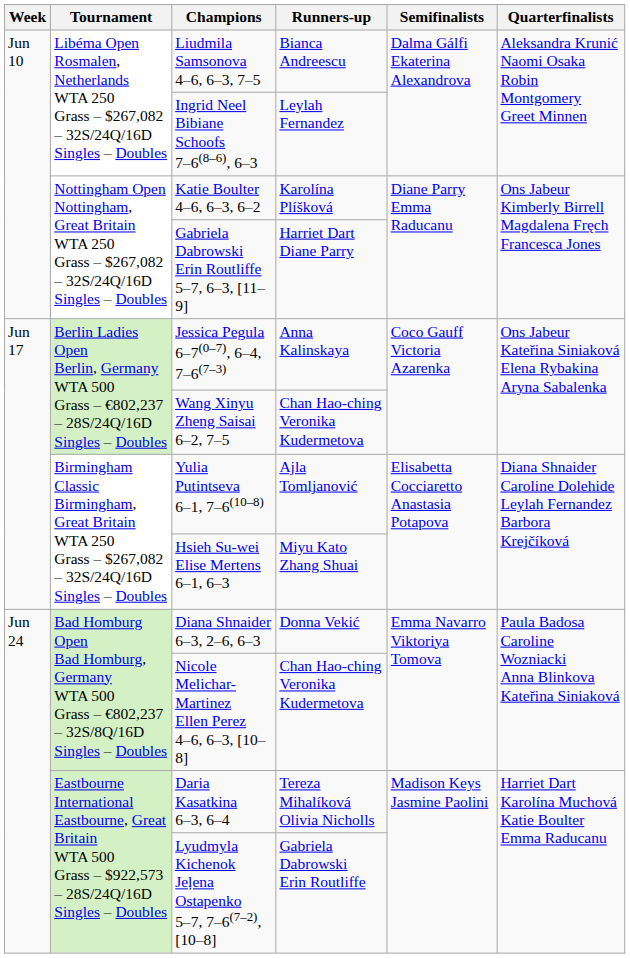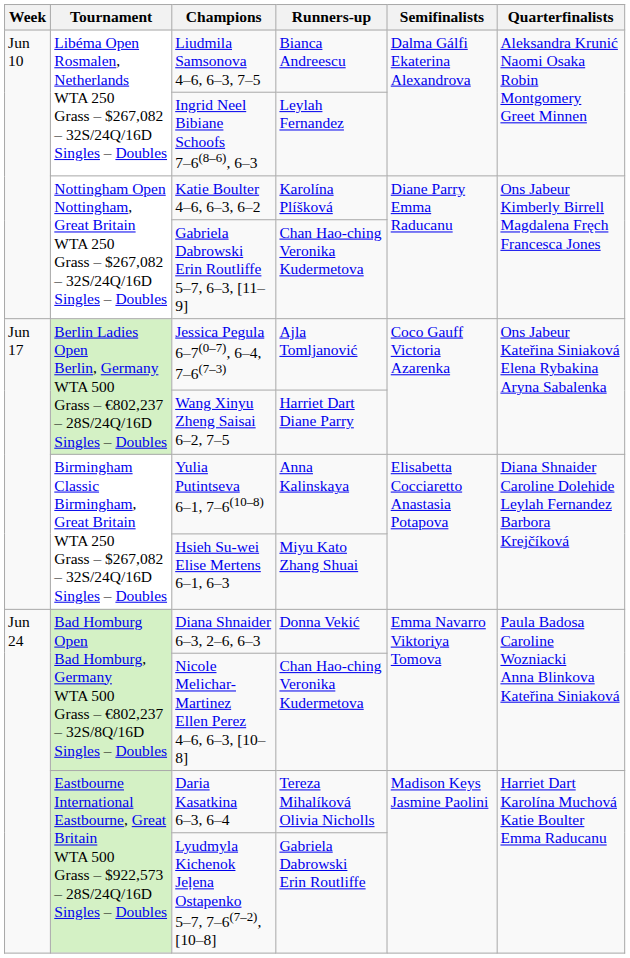 <table class="wikitable" style=font-size:95%>
 <tr>
 <th style="width:48px;">Week</th>
 <th style="width:248px;">Tournament</th>
 <th style="width:200px;">Champions</th>
 <th style="width:200px;">Runners-up</th>
 <th style="width:190px;">Semifinalists</th>
 <th style="width:190px;">Quarterfinalists</th>
 </tr>
 <tr style="vertical-align:top">
 <td rowspan="4">Jun 10</td>
 <td style="background:#fff;" rowspan="2"><a href='#'>Libéma Open</a> <br> <a href='#'>Rosmalen</a>, <a href='#'>Netherlands</a> <br> WTA 250 <br> Grass – $267,082 – 32S/24Q/16D <br> <a href='#'>Singles</a> – <a href='#'>Doubles</a></td>
 <td> <a href='#'>Liudmila Samsonova</a> <br> 4–6, 6–3, 7–5</td>
 <td> <a href='#'>Bianca Andreescu</a></td>
 <td rowspan=2> <a href='#'>Dalma Gálfi</a> <br>  <a href='#'>Ekaterina Alexandrova</a></td>
 <td rowspan=2> <a href='#'>Aleksandra Krunić</a> <br> <a href='#'>Naomi Osaka</a> <br> <a href='#'>Robin Montgomery</a> <br>  <a href='#'>Greet Minnen</a></td>
 </tr>
 <tr style="vertical-align:top">
 <td> <a href='#'>Ingrid Neel</a> <br>  <a href='#'>Bibiane Schoofs</a> <br> 7–6<sup>(8–6)</sup>, 6–3</td>
 <td> <a href='#'>Leylah Fernandez</a></td>
 </tr>
 <tr style="vertical-align:top">
 <td style="background:#fff;" rowspan="2"><a href='#'>Nottingham Open</a> <br> <a href='#'>Nottingham</a>, <a href='#'>Great Britain</a> <br> WTA 250 <br> Grass – $267,082 – 32S/24Q/16D <br> <a href='#'>Singles</a> – <a href='#'>Doubles</a></td>
 <td> <a href='#'>Katie Boulter</a> <br> 4–6, 6–3, 6–2</td>
 <td> <a href='#'>Karolína Plíšková</a></td>
 <td rowspan=2> <a href='#'>Diane Parry</a> <br>  <a href='#'>Emma Raducanu</a></td>
 <td rowspan=2> <a href='#'>Ons Jabeur</a> <br> <a href='#'>Kimberly Birrell</a> <br> <a href='#'>Magdalena Fręch</a> <br>  <a href='#'>Francesca Jones</a></td>
 </tr>
 <tr style="vertical-align:top">
 <td> <a href='#'>Gabriela Dabrowski</a> <br>  <a href='#'>Erin Routliffe</a> <br> 5–7, 6–3, [11–9]</td>
-<td> <a href='#'>Harriet Dart</a> <br>  <a href='#'>Diane Parry</a></td>
+<td> <a href='#'>Chan Hao-ching</a> <br>  <a href='#'>Veronika Kudermetova</a></td>
 </tr>
 <tr style="vertical-align:top">
 <td rowspan="4">Jun 17</td>
 <td style="background:#D4F1C5;" rowspan="2"><a href='#'>Berlin Ladies Open</a> <br> <a href='#'>Berlin</a>, <a href='#'>Germany</a> <br> WTA 500 <br> Grass – €802,237 – 28S/24Q/16D <br> <a href='#'>Singles</a> – <a href='#'>Doubles</a></td>
 <td> <a href='#'>Jessica Pegula</a> <br> 6–7<sup>(0–7)</sup>, 6–4, 7–6<sup>(7–3)</sup></td>
-<td> <a href='#'>Anna Kalinskaya</a></td>
+<td> <a href='#'>Ajla Tomljanović</a></td>
 <td rowspan=2> <a href='#'>Coco Gauff</a> <br>  <a href='#'>Victoria Azarenka</a></td>
 <td rowspan=2> <a href='#'>Ons Jabeur</a> <br>  <a href='#'>Kateřina Siniaková</a> <br> <a href='#'>Elena Rybakina</a> <br>  <a href='#'>Aryna Sabalenka</a></td>
 </tr>
 <tr style="vertical-align:top">
 <td> <a href='#'>Wang Xinyu</a> <br>  <a href='#'>Zheng Saisai</a><br> 6–2, 7–5</td>
-<td> <a href='#'>Chan Hao-ching</a> <br>  <a href='#'>Veronika Kudermetova</a></td>
+<td> <a href='#'>Harriet Dart</a> <br>  <a href='#'>Diane Parry</a></td>
 </tr>
 <tr style="vertical-align:top">
 <td style="background:#fff;" rowspan="2"><a href='#'>Birmingham Classic</a> <br> <a href='#'>Birmingham</a>, <a href='#'>Great Britain</a> <br> WTA 250 <br> Grass – $267,082 – 32S/24Q/16D <br> <a href='#'>Singles</a> – <a href='#'>Doubles</a></td>
 <td> <a href='#'>Yulia Putintseva</a> <br> 6–1, 7–6<sup>(10–8)</sup></td>
-<td> <a href='#'>Ajla Tomljanović</a></td>
+<td> <a href='#'>Anna Kalinskaya</a></td>
 <td rowspan=2> <a href='#'>Elisabetta Cocciaretto</a> <br>  <a href='#'>Anastasia Potapova</a></td>
 <td rowspan=2> <a href='#'>Diana Shnaider</a> <br>  <a href='#'>Caroline Dolehide</a> <br>  <a href='#'>Leylah Fernandez</a> <br>  <a href='#'>Barbora Krejčíková</a></td>
 </tr>
 <tr style="vertical-align:top">
 <td> <a href='#'>Hsieh Su-wei</a> <br>  <a href='#'>Elise Mertens</a> <br> 6–1, 6–3</td>
 <td> <a href='#'>Miyu Kato</a> <br>  <a href='#'>Zhang Shuai</a></td>
 </tr>
 <tr style="vertical-align:top">
 <td rowspan="4">Jun 24</td>
 <td style="background:#D4F1C5;" rowspan="2"><a href='#'>Bad Homburg Open</a> <br> <a href='#'>Bad Homburg</a>, <a href='#'>Germany</a> <br> WTA 500 <br> Grass – €802,237 – 32S/8Q/16D <br> <a href='#'>Singles</a> – <a href='#'>Doubles</a></td>
 <td> <a href='#'>Diana Shnaider</a> <br> 6–3, 2–6, 6–3</td>
 <td> <a href='#'>Donna Vekić</a></td>
 <td rowspan=2> <a href='#'>Emma Navarro</a> <br>  <a href='#'>Viktoriya Tomova</a></td>
 <td rowspan=2> <a href='#'>Paula Badosa</a> <br>  <a href='#'>Caroline Wozniacki</a> <br>  <a href='#'>Anna Blinkova</a> <br>  <a href='#'>Kateřina Siniaková</a></td>
 </tr>
 <tr style="vertical-align:top">
 <td> <a href='#'>Nicole Melichar-Martinez</a> <br>  <a href='#'>Ellen Perez</a> <br> 4–6, 6–3, [10–8]</td>
 <td> <a href='#'>Chan Hao-ching</a> <br>  <a href='#'>Veronika Kudermetova</a></td>
 </tr>
 <tr style="vertical-align:top">
 <td style="background:#D4F1C5;" rowspan="2"><a href='#'>Eastbourne International</a> <br> <a href='#'>Eastbourne</a>, <a href='#'>Great Britain</a> <br> WTA 500 <br> Grass – $922,573 – 28S/24Q/16D <br> <a href='#'>Singles</a> – <a href='#'>Doubles</a></td>
 <td> <a href='#'>Daria Kasatkina</a> <br> 6–3, 6–4</td>
 <td> <a href='#'>Tereza Mihalíková</a> <br>  <a href='#'>Olivia Nicholls</a></td>
 <td rowspan=2> <a href='#'>Madison Keys</a> <br>  <a href='#'>Jasmine Paolini</a></td>
 <td rowspan=2> <a href='#'>Harriet Dart</a> <br>  <a href='#'>Karolína Muchová</a> <br> <a href='#'>Katie Boulter</a> <br>  <a href='#'>Emma Raducanu</a></td>
 </tr>
 <tr style="vertical-align:top">
 <td> <a href='#'>Lyudmyla Kichenok</a> <br>  <a href='#'>Jeļena Ostapenko</a> <br> 5–7, 7–6<sup>(7–2)</sup>, [10–8]</td>
 <td> <a href='#'>Gabriela Dabrowski</a> <br>  <a href='#'>Erin Routliffe</a></td>
 </tr>
 </table>
